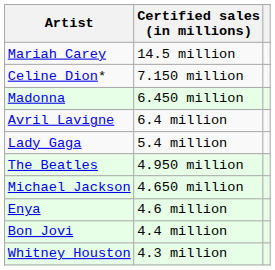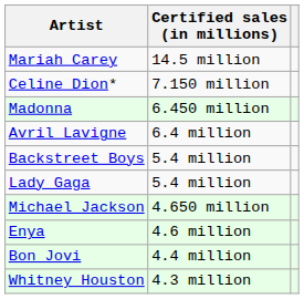 <table class="wikitable plainrowheaders sortable">
 <tr>
 <th>Artist</th>
 <th>Certified sales<br>(in millions)</th>
 <th></th>
 </tr>
 <tr>
 <td><a href='#'>Mariah Carey</a></td>
 <td>14.5 million</td>
 <td align="center"></td>
 </tr>
 <tr>
 <td><a href='#'>Celine Dion</a>*</td>
 <td>7.150 million</td>
 <td align="center"></td>
 </tr>
 <tr style="background:#E6FFE6">
 <td><a href='#'>Madonna</a></td>
 <td>6.450 million</td>
 <td align="center"></td>
 </tr>
 <tr>
 <td><a href='#'>Avril Lavigne</a></td>
 <td>6.4 million</td>
 <td align="center"></td>
 </tr>
 <tr>
-<td><a href='#'>Lady Gaga</a></td>
+<td><a href='#'>Backstreet Boys</a></td>
 <td>5.4 million</td>
 <td align="center"></td>
 </tr>
-<tr style="background:#E6FFE6">
-<td><a href='#'>The Beatles</a></td>
-<td>4.950 million</td>
+<tr>
+<td><a href='#'>Lady Gaga</a></td>
+<td>5.4 million</td>
 <td align="center"></td>
 </tr>
 <tr style="background:#E6FFE6">
 <td><a href='#'>Michael Jackson</a></td>
 <td>4.650 million</td>
 <td align="center"></td>
 </tr>
 <tr style="background:#E6FFE6">
 <td><a href='#'>Enya</a></td>
 <td>4.6 million</td>
 <td align="center"></td>
 </tr>
 <tr style="background:#E6FFE6">
 <td><a href='#'>Bon Jovi</a></td>
 <td>4.4 million</td>
 <td align="center"></td>
 </tr>
 <tr style="background:#E6FFE6">
 <td><a href='#'>Whitney Houston</a></td>
 <td>4.3 million</td>
 <td align="center"></td>
 </tr>
 </table>
